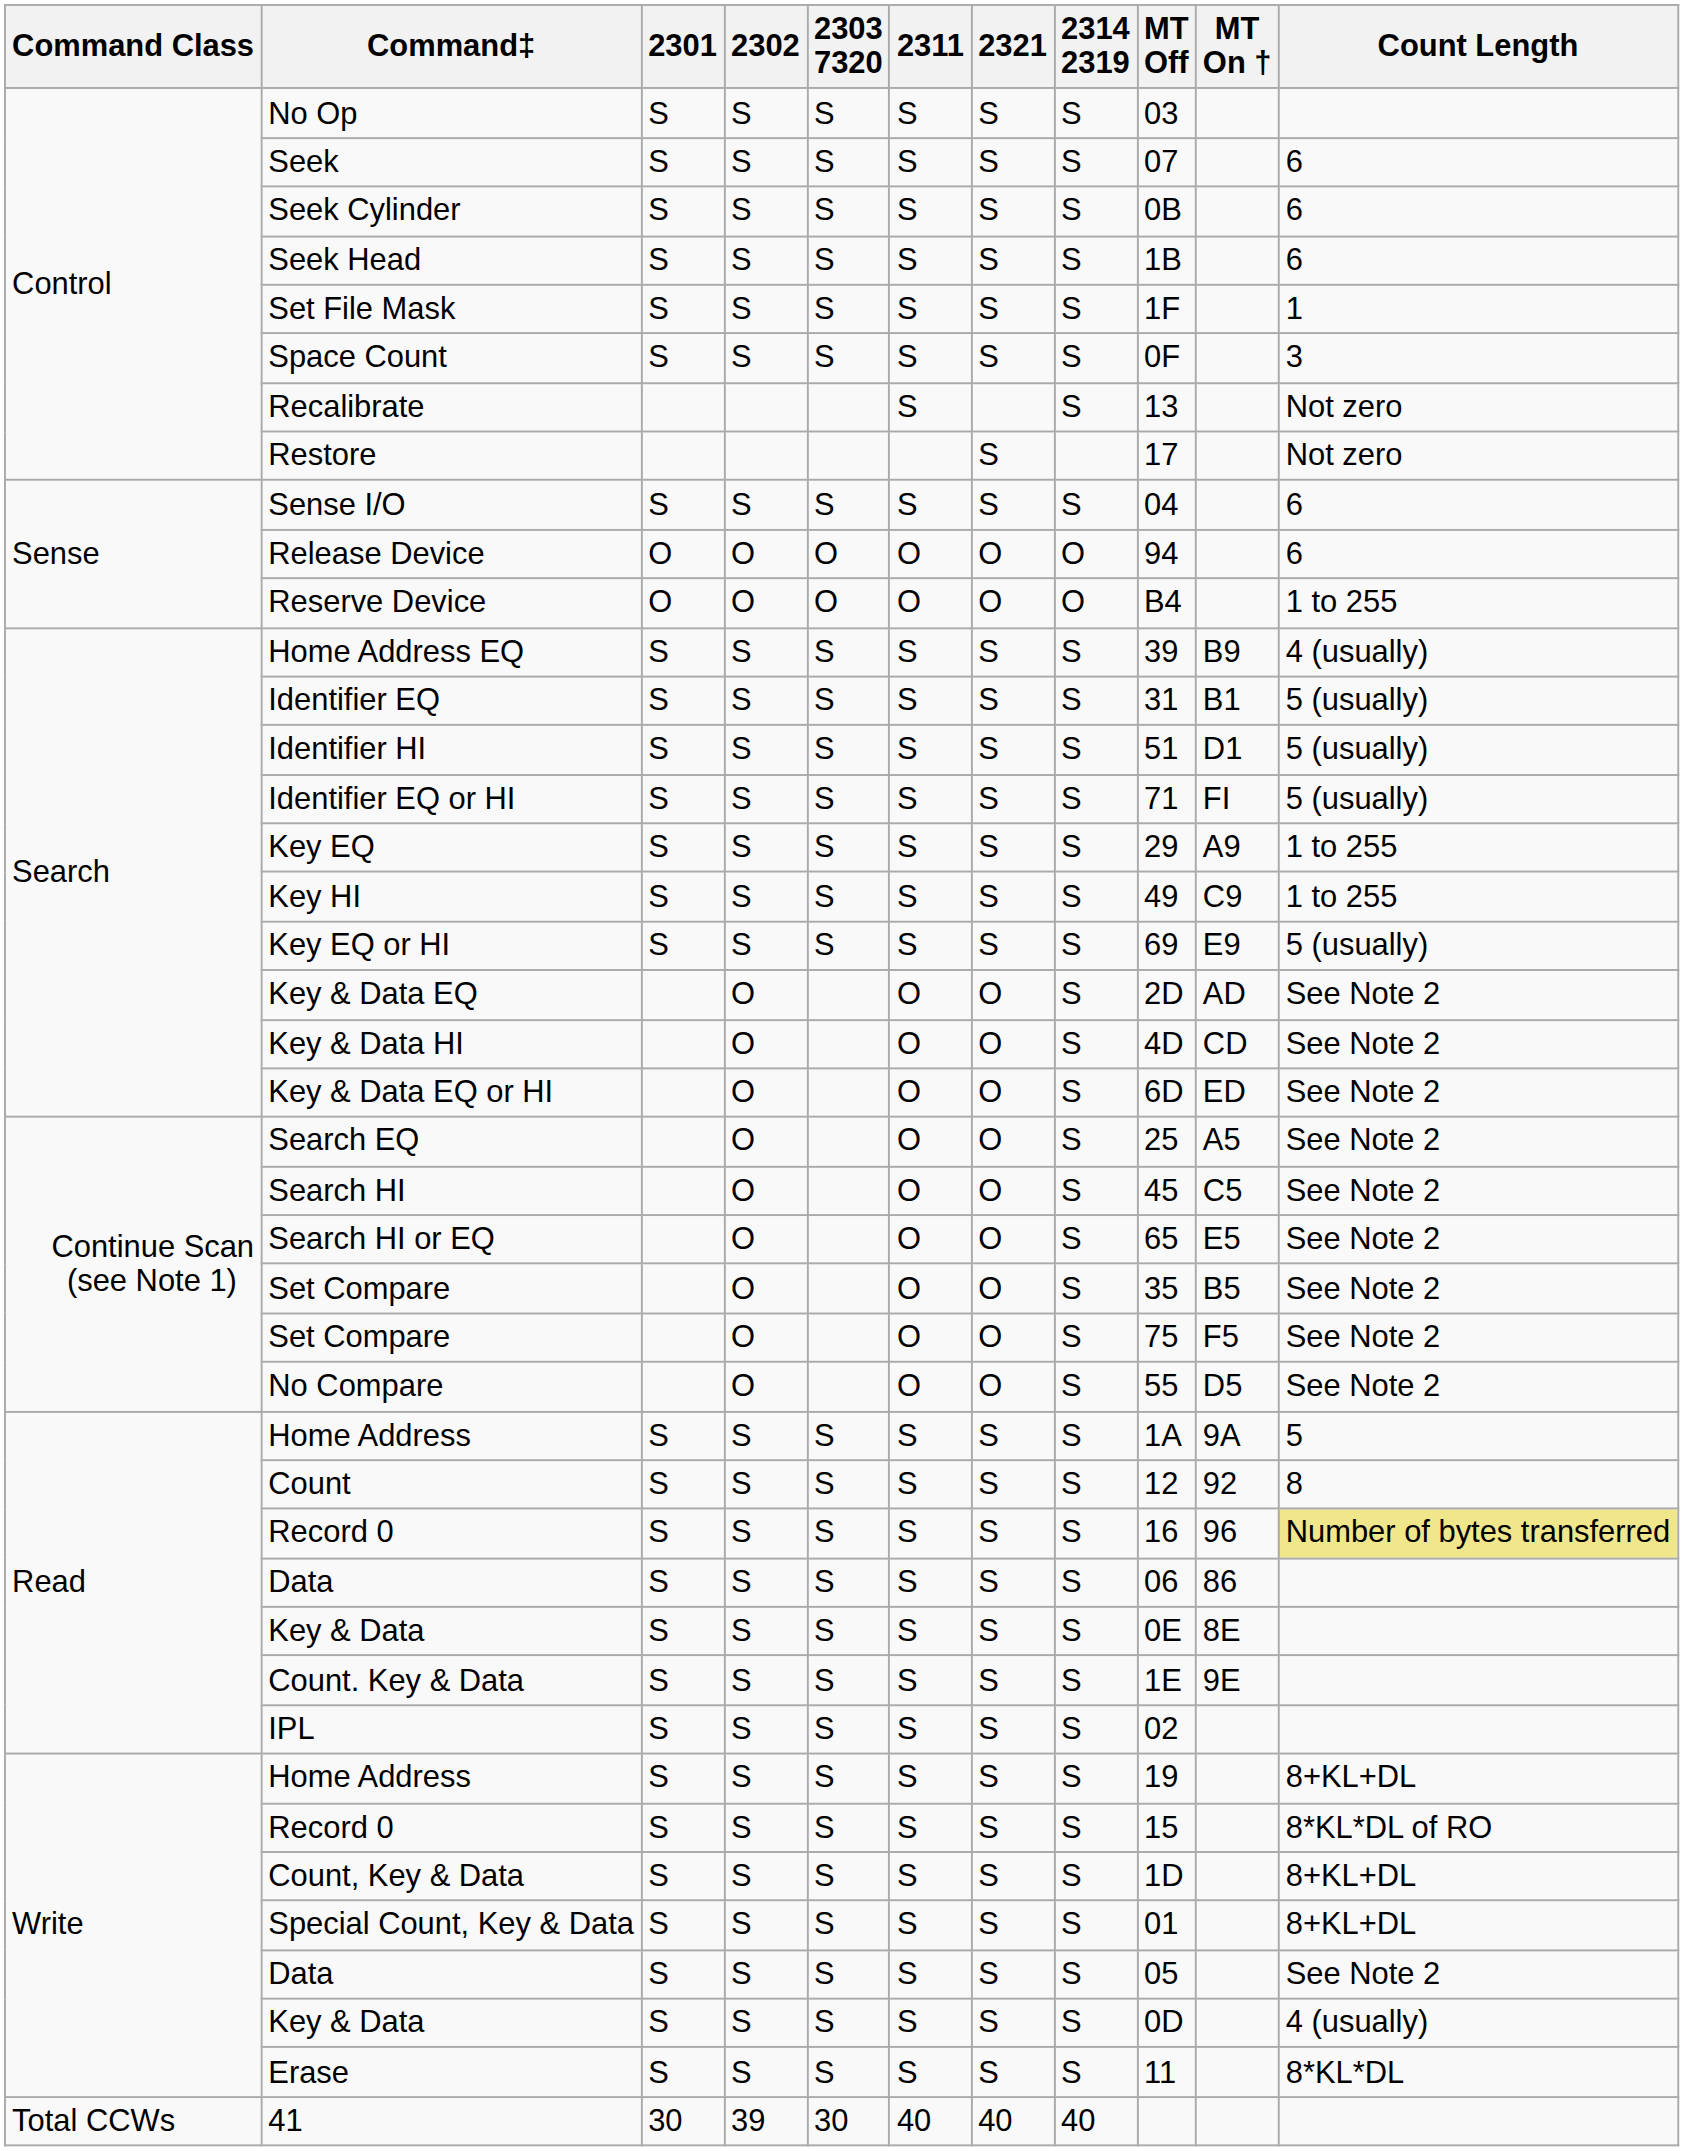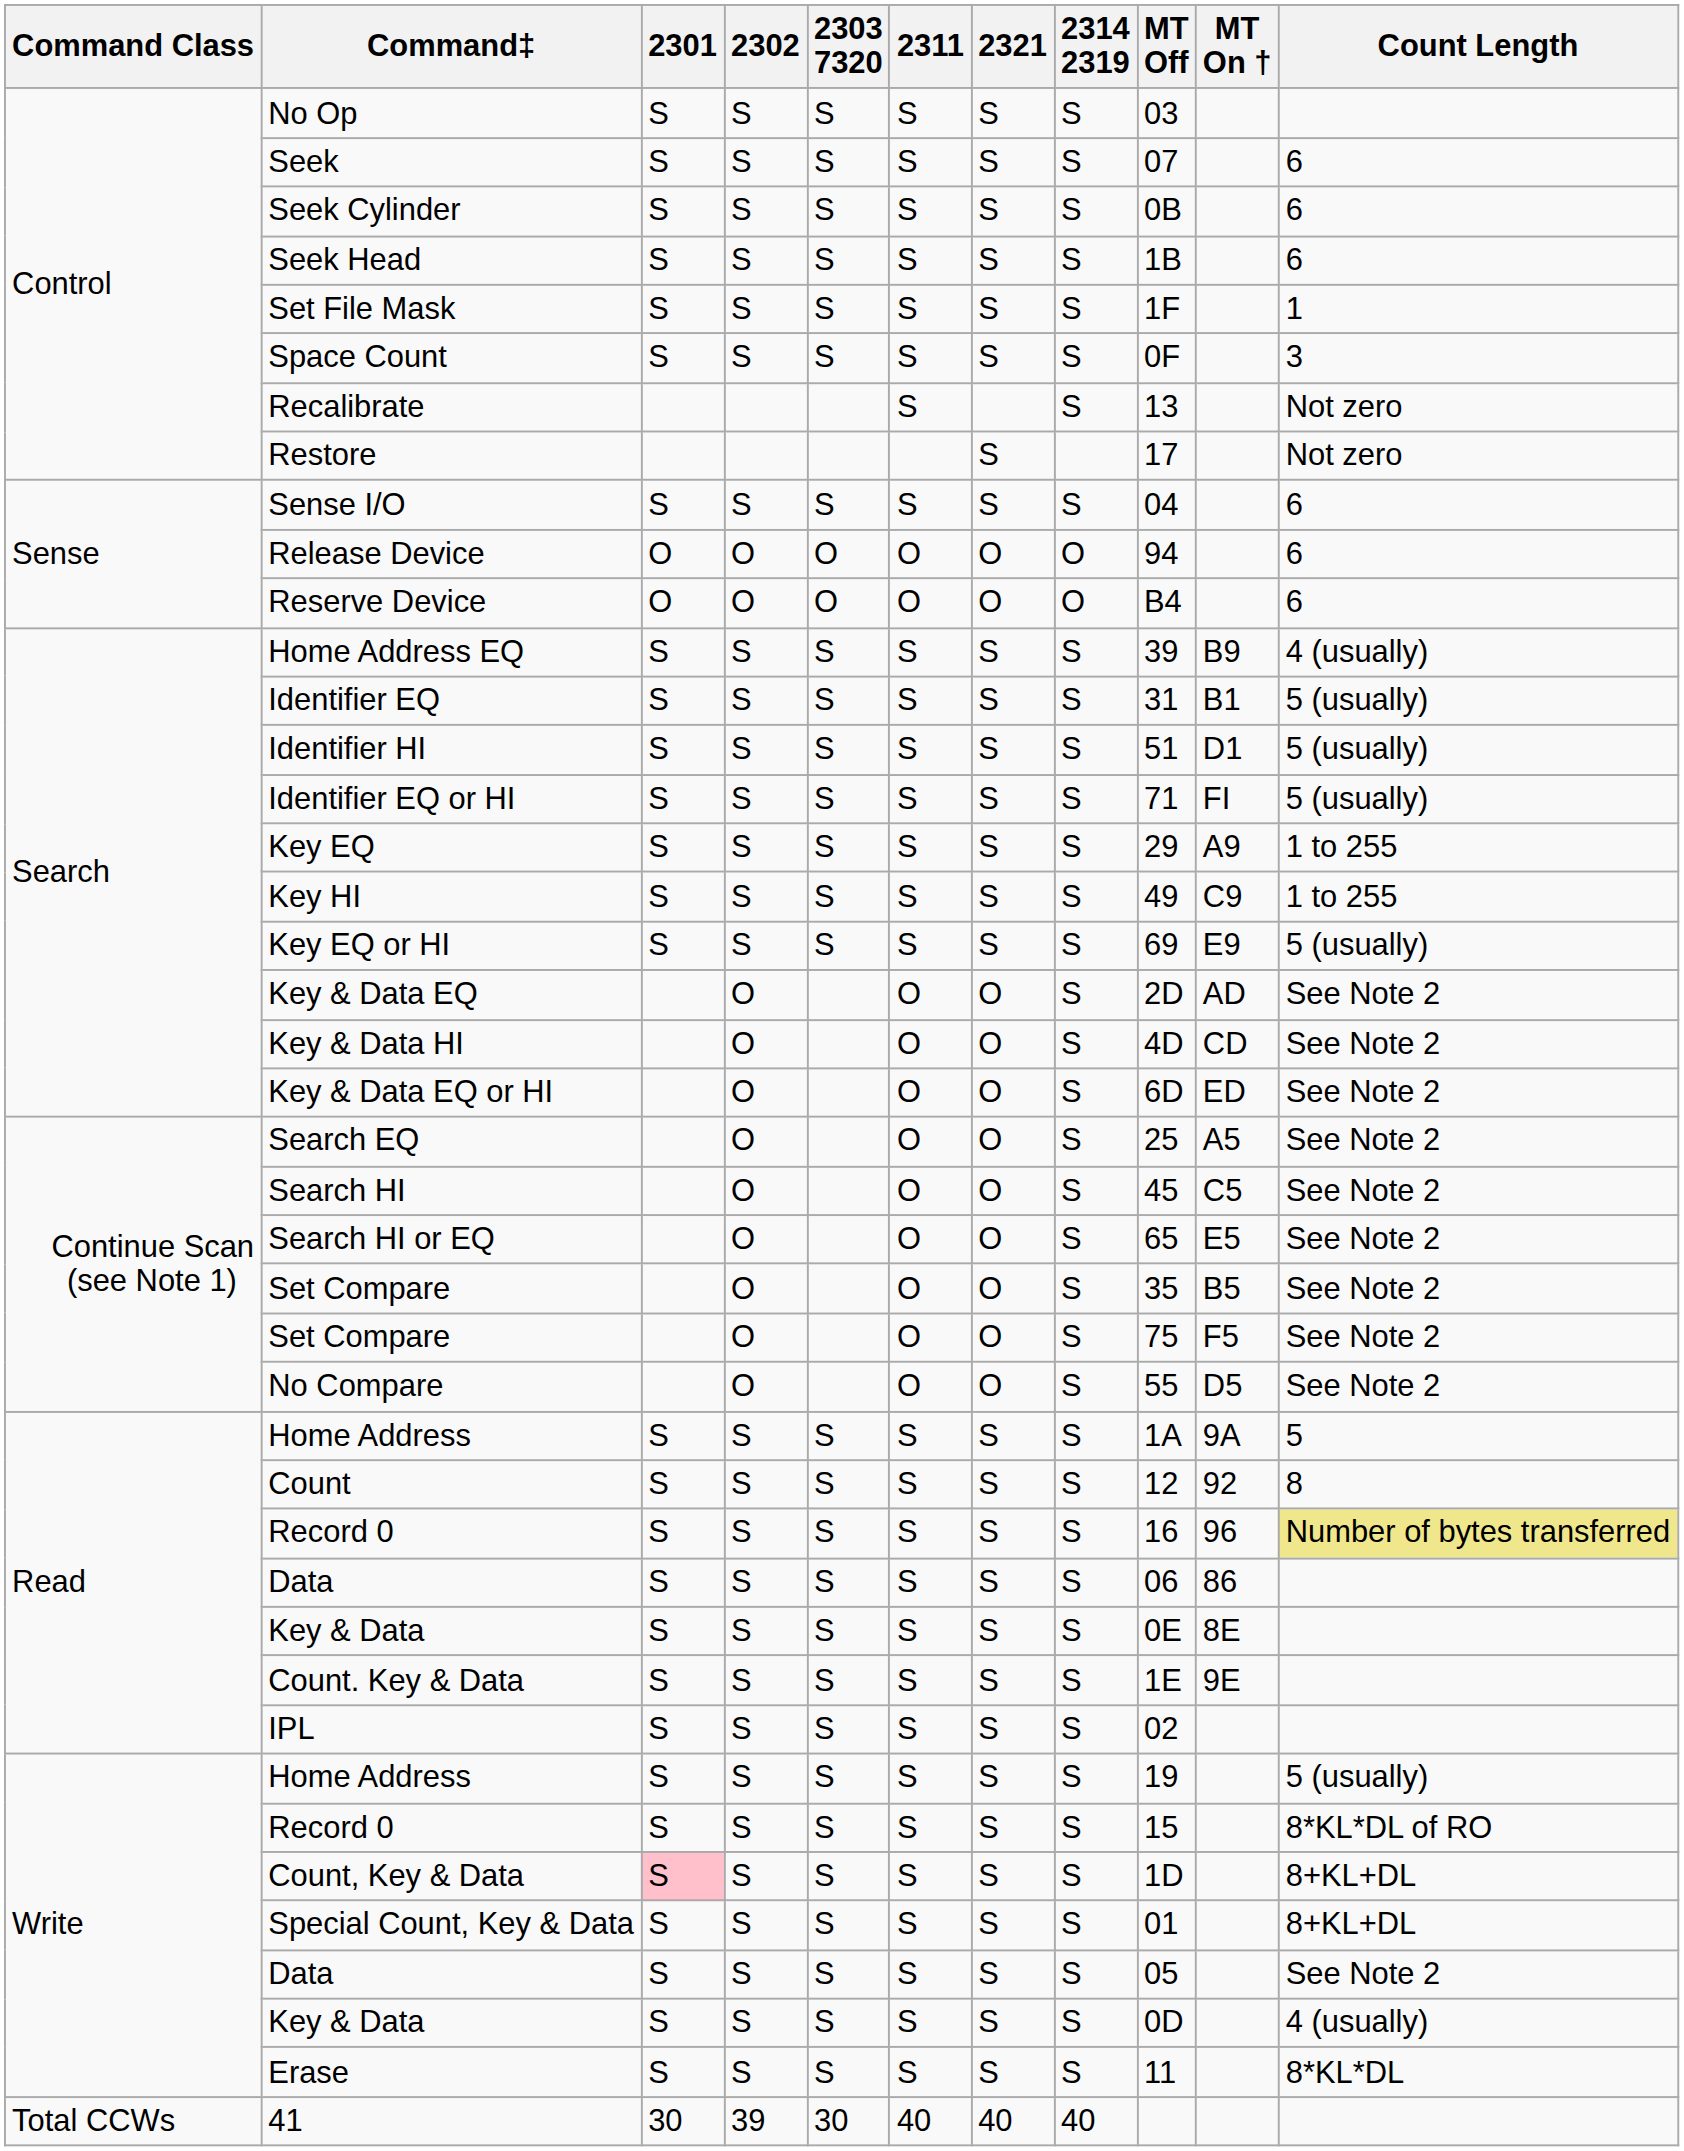 <table class="wikitable">
 <tr>
 <th>Command Class</th>
 <th>Command‡</th>
 <th>2301</th>
 <th>2302</th>
 <th>2303<br>7320</th>
 <th>2311</th>
 <th>2321</th>
 <th>2314<br>2319</th>
 <th>MT<br>Off</th>
 <th>MT<br>On †</th>
 <th>Count Length</th>
 </tr>
 <tr>
 <td rowspan="8">Control</td>
 <td>No Op</td>
 <td>S</td>
 <td>S</td>
 <td>S</td>
 <td>S</td>
 <td>S</td>
 <td>S</td>
 <td>03</td>
 <td></td>
 <td></td>
 </tr>
 <tr>
 <td>Seek</td>
 <td>S</td>
 <td>S</td>
 <td>S</td>
 <td>S</td>
 <td>S</td>
 <td>S</td>
 <td>07</td>
 <td></td>
 <td>6</td>
 </tr>
 <tr>
 <td>Seek Cylinder</td>
 <td>S</td>
 <td>S</td>
 <td>S</td>
 <td>S</td>
 <td>S</td>
 <td>S</td>
 <td>0B</td>
 <td></td>
 <td>6</td>
 </tr>
 <tr>
 <td>Seek Head</td>
 <td>S</td>
 <td>S</td>
 <td>S</td>
 <td>S</td>
 <td>S</td>
 <td>S</td>
 <td>1B</td>
 <td></td>
 <td>6</td>
 </tr>
 <tr>
 <td>Set File Mask</td>
 <td>S</td>
 <td>S</td>
 <td>S</td>
 <td>S</td>
 <td>S</td>
 <td>S</td>
 <td>1F</td>
 <td></td>
 <td>1</td>
 </tr>
 <tr>
 <td>Space Count</td>
 <td>S</td>
 <td>S</td>
 <td>S</td>
 <td>S</td>
 <td>S</td>
 <td>S</td>
 <td>0F</td>
 <td></td>
 <td>3</td>
 </tr>
 <tr>
 <td>Recalibrate</td>
 <td></td>
 <td></td>
 <td></td>
 <td>S</td>
 <td></td>
 <td>S</td>
 <td>13</td>
 <td></td>
 <td>Not zero</td>
 </tr>
 <tr>
 <td>Restore</td>
 <td></td>
 <td></td>
 <td></td>
 <td></td>
 <td>S</td>
 <td></td>
 <td>17</td>
 <td></td>
 <td>Not zero</td>
 </tr>
 <tr>
 <td rowspan="3">Sense</td>
 <td>Sense I/O</td>
 <td>S</td>
 <td>S</td>
 <td>S</td>
 <td>S</td>
 <td>S</td>
 <td>S</td>
 <td>04</td>
 <td></td>
 <td>6</td>
 </tr>
 <tr>
 <td>Release Device</td>
 <td>O</td>
 <td>O</td>
 <td>O</td>
 <td>O</td>
 <td>O</td>
 <td>O</td>
 <td>94</td>
 <td></td>
 <td>6</td>
 </tr>
 <tr>
 <td>Reserve Device</td>
 <td>O</td>
 <td>O</td>
 <td>O</td>
 <td>O</td>
 <td>O</td>
 <td>O</td>
 <td>B4</td>
 <td></td>
-<td>1 to 255</td>
+<td>6</td>
 </tr>
 <tr>
 <td rowspan="10">Search</td>
 <td>Home Address EQ</td>
 <td>S</td>
 <td>S</td>
 <td>S</td>
 <td>S</td>
 <td>S</td>
 <td>S</td>
 <td>39</td>
 <td>B9</td>
 <td>4 (usually)</td>
 </tr>
 <tr>
 <td>Identifier EQ</td>
 <td>S</td>
 <td>S</td>
 <td>S</td>
 <td>S</td>
 <td>S</td>
 <td>S</td>
 <td>31</td>
 <td>B1</td>
 <td>5 (usually)</td>
 </tr>
 <tr>
 <td>Identifier HI</td>
 <td>S</td>
 <td>S</td>
 <td>S</td>
 <td>S</td>
 <td>S</td>
 <td>S</td>
 <td>51</td>
 <td>D1</td>
 <td>5 (usually)</td>
 </tr>
 <tr>
 <td>Identifier EQ or HI</td>
 <td>S</td>
 <td>S</td>
 <td>S</td>
 <td>S</td>
 <td>S</td>
 <td>S</td>
 <td>71</td>
 <td>FI</td>
 <td>5 (usually)</td>
 </tr>
 <tr>
 <td>Key EQ</td>
 <td>S</td>
 <td>S</td>
 <td>S</td>
 <td>S</td>
 <td>S</td>
 <td>S</td>
 <td>29</td>
 <td>A9</td>
 <td>1 to 255</td>
 </tr>
 <tr>
 <td>Key HI</td>
 <td>S</td>
 <td>S</td>
 <td>S</td>
 <td>S</td>
 <td>S</td>
 <td>S</td>
 <td>49</td>
 <td>C9</td>
 <td>1 to 255</td>
 </tr>
 <tr>
 <td>Key EQ or HI</td>
 <td>S</td>
 <td>S</td>
 <td>S</td>
 <td>S</td>
 <td>S</td>
 <td>S</td>
 <td>69</td>
 <td>E9</td>
 <td>5 (usually)</td>
 </tr>
 <tr>
 <td>Key & Data EQ</td>
 <td></td>
 <td>O</td>
 <td></td>
 <td>O</td>
 <td>O</td>
 <td>S</td>
 <td>2D</td>
 <td>AD</td>
 <td>See Note 2</td>
 </tr>
 <tr>
 <td>Key & Data HI</td>
 <td></td>
 <td>O</td>
 <td></td>
 <td>O</td>
 <td>O</td>
 <td>S</td>
 <td>4D</td>
 <td>CD</td>
 <td>See Note 2</td>
 </tr>
 <tr>
 <td>Key & Data EQ or HI</td>
 <td></td>
 <td>O</td>
 <td></td>
 <td>O</td>
 <td>O</td>
 <td>S</td>
 <td>6D</td>
 <td>ED</td>
 <td>See Note 2</td>
 </tr>
 <tr>
 <td rowspan="6" align="right">Continue Scan<br>(see Note 1)  </td>
 <td>Search EQ</td>
 <td></td>
 <td>O</td>
 <td></td>
 <td>O</td>
 <td>O</td>
 <td>S</td>
 <td>25</td>
 <td>A5</td>
 <td>See Note 2</td>
 </tr>
 <tr>
 <td>Search HI</td>
 <td></td>
 <td>O</td>
 <td></td>
 <td>O</td>
 <td>O</td>
 <td>S</td>
 <td>45</td>
 <td>C5</td>
 <td>See Note 2</td>
 </tr>
 <tr>
 <td>Search HI or EQ</td>
 <td></td>
 <td>O</td>
 <td></td>
 <td>O</td>
 <td>O</td>
 <td>S</td>
 <td>65</td>
 <td>E5</td>
 <td>See Note 2</td>
 </tr>
 <tr>
 <td>Set Compare</td>
 <td></td>
 <td>O</td>
 <td></td>
 <td>O</td>
 <td>O</td>
 <td>S</td>
 <td>35</td>
 <td>B5</td>
 <td>See Note 2</td>
 </tr>
 <tr>
 <td>Set Compare</td>
 <td></td>
 <td>O</td>
 <td></td>
 <td>O</td>
 <td>O</td>
 <td>S</td>
 <td>75</td>
 <td>F5</td>
 <td>See Note 2</td>
 </tr>
 <tr>
 <td>No Compare</td>
 <td></td>
 <td>O</td>
 <td></td>
 <td>O</td>
 <td>O</td>
 <td>S</td>
 <td>55</td>
 <td>D5</td>
 <td>See Note 2</td>
 </tr>
 <tr>
 <td rowspan="7">Read</td>
 <td>Home Address</td>
 <td>S</td>
 <td>S</td>
 <td>S</td>
 <td>S</td>
 <td>S</td>
 <td>S</td>
 <td>1A</td>
 <td>9A</td>
 <td>5</td>
 </tr>
 <tr>
 <td>Count</td>
 <td>S</td>
 <td>S</td>
 <td>S</td>
 <td>S</td>
 <td>S</td>
 <td>S</td>
 <td>12</td>
 <td>92</td>
 <td>8</td>
 </tr>
 <tr>
 <td>Record 0</td>
 <td>S</td>
 <td>S</td>
 <td>S</td>
 <td>S</td>
 <td>S</td>
 <td>S</td>
 <td>16</td>
 <td>96</td>
 <td style="background: khaki;">Number of bytes transferred</td>
 </tr>
 <tr>
 <td>Data</td>
 <td>S</td>
 <td>S</td>
 <td>S</td>
 <td>S</td>
 <td>S</td>
 <td>S</td>
 <td>06</td>
 <td>86</td>
 <td></td>
 </tr>
 <tr>
 <td>Key & Data</td>
 <td>S</td>
 <td>S</td>
 <td>S</td>
 <td>S</td>
 <td>S</td>
 <td>S</td>
 <td>0E</td>
 <td>8E</td>
 <td></td>
 </tr>
 <tr>
 <td>Count. Key & Data</td>
 <td>S</td>
 <td>S</td>
 <td>S</td>
 <td>S</td>
 <td>S</td>
 <td>S</td>
 <td>1E</td>
 <td>9E</td>
 <td></td>
 </tr>
 <tr>
 <td>IPL</td>
 <td>S</td>
 <td>S</td>
 <td>S</td>
 <td>S</td>
 <td>S</td>
 <td>S</td>
 <td>02</td>
 <td></td>
 <td></td>
 </tr>
 <tr>
 <td rowspan="7">Write</td>
 <td>Home Address</td>
 <td>S</td>
 <td>S</td>
 <td>S</td>
 <td>S</td>
 <td>S</td>
 <td>S</td>
 <td>19</td>
 <td></td>
-<td>8+KL+DL</td>
+<td>5 (usually)</td>
 </tr>
 <tr>
 <td>Record 0</td>
 <td>S</td>
 <td>S</td>
 <td>S</td>
 <td>S</td>
 <td>S</td>
 <td>S</td>
 <td>15</td>
 <td></td>
 <td>8*KL*DL of RO</td>
 </tr>
 <tr>
 <td>Count, Key & Data</td>
-<td>S</td>
+<td style="background: pink;">S</td>
 <td>S</td>
 <td>S</td>
 <td>S</td>
 <td>S</td>
 <td>S</td>
 <td>1D</td>
 <td></td>
 <td>8+KL+DL</td>
 </tr>
 <tr>
 <td>Special Count, Key & Data</td>
 <td>S</td>
 <td>S</td>
 <td>S</td>
 <td>S</td>
 <td>S</td>
 <td>S</td>
 <td>01</td>
 <td></td>
 <td>8+KL+DL</td>
 </tr>
 <tr>
 <td>Data</td>
 <td>S</td>
 <td>S</td>
 <td>S</td>
 <td>S</td>
 <td>S</td>
 <td>S</td>
 <td>05</td>
 <td></td>
 <td>See Note 2</td>
 </tr>
 <tr>
 <td>Key & Data</td>
 <td>S</td>
 <td>S</td>
 <td>S</td>
 <td>S</td>
 <td>S</td>
 <td>S</td>
 <td>0D</td>
 <td></td>
 <td>4 (usually)</td>
 </tr>
 <tr>
 <td>Erase</td>
 <td>S</td>
 <td>S</td>
 <td>S</td>
 <td>S</td>
 <td>S</td>
 <td>S</td>
 <td>11</td>
 <td></td>
 <td>8*KL*DL</td>
 </tr>
 <tr>
 <td>Total CCWs</td>
 <td>41</td>
 <td>30</td>
 <td>39</td>
 <td>30</td>
 <td>40</td>
 <td>40</td>
 <td>40</td>
 <td></td>
 <td></td>
 <td></td>
 </tr>
 </table>
